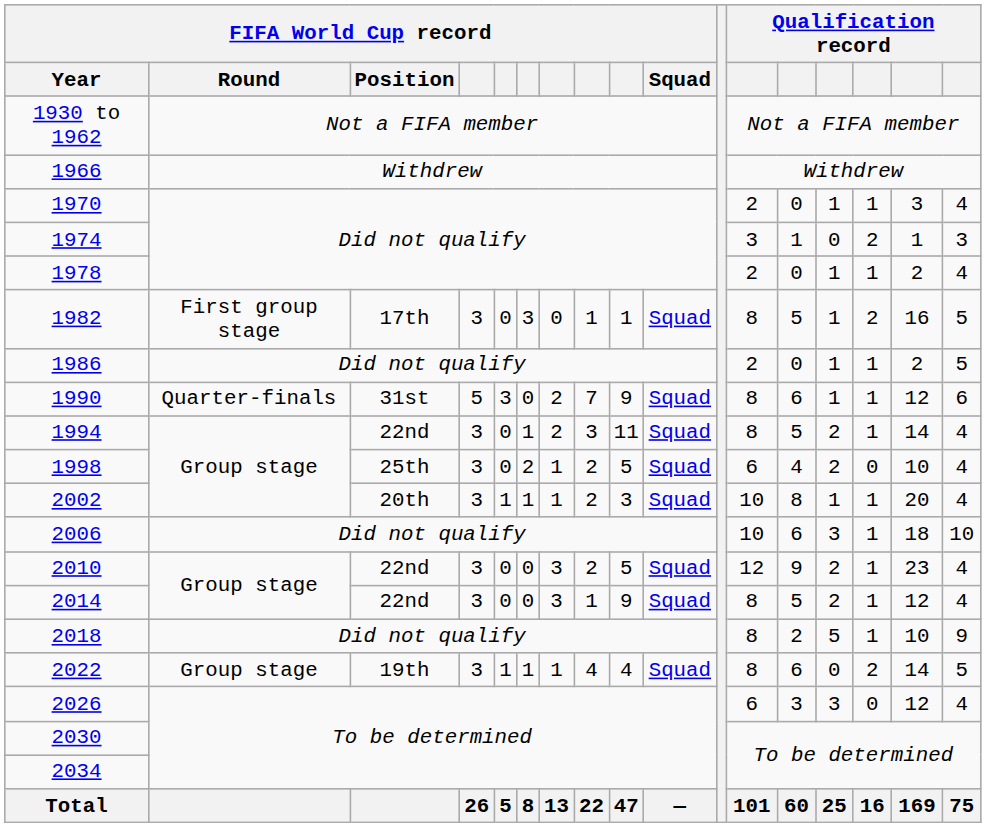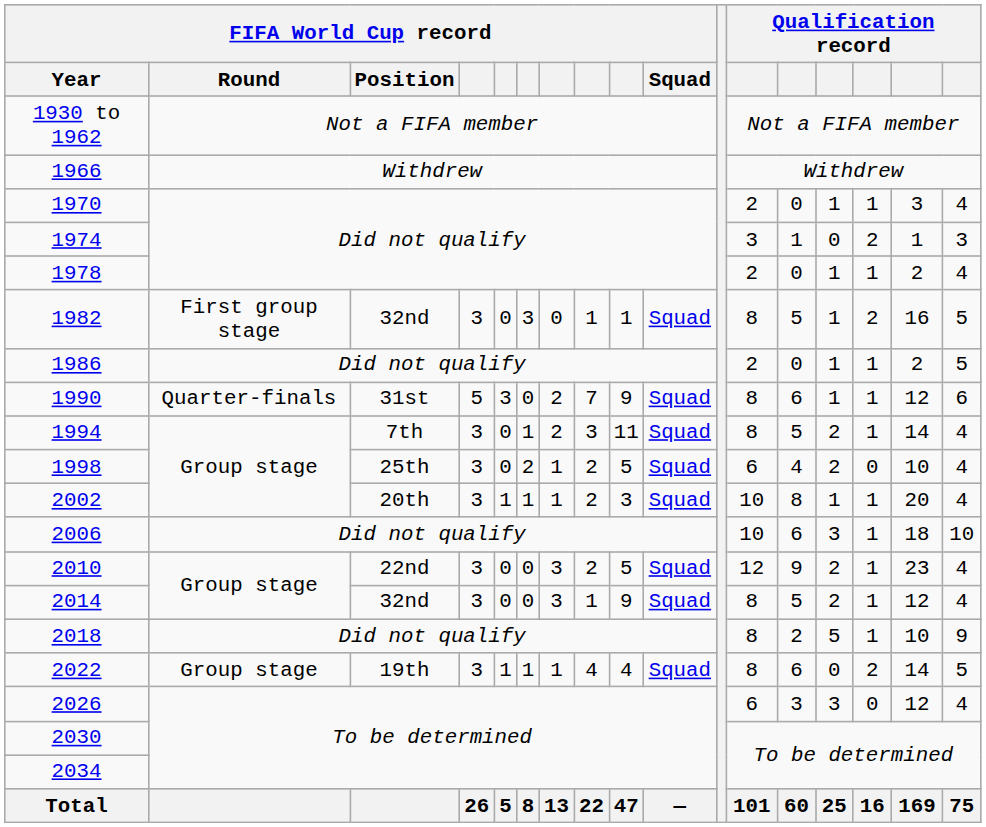 <table class="wikitable" style="text-align: center;">
 <tr>
 <th colspan="10"><a href='#'>FIFA World Cup</a> record</th>
 <th rowspan=27></th>
 <th colspan=6><a href='#'>Qualification</a> record</th>
 </tr>
 <tr>
 <th>Year</th>
 <th>Round</th>
 <th>Position</th>
 <th></th>
 <th></th>
 <th></th>
 <th></th>
 <th></th>
 <th></th>
 <th>Squad</th>
 <th></th>
 <th></th>
 <th></th>
 <th></th>
 <th></th>
 <th></th>
 </tr>
 <tr>
 <td><a href='#'>1930</a> to <a href='#'>1962</a></td>
 <td colspan="9"><em>Not a FIFA member</em></td>
 <td colspan=6><em>Not a FIFA member</em></td>
 </tr>
 <tr>
 <td> <a href='#'>1966</a></td>
 <td colspan="9"><em>Withdrew</em></td>
 <td colspan=6><em>Withdrew</em></td>
 </tr>
 <tr>
 <td> <a href='#'>1970</a></td>
 <td colspan="9" rowspan="3"><em>Did not qualify</em></td>
 <td>2</td>
 <td>0</td>
 <td>1</td>
 <td>1</td>
 <td>3</td>
 <td>4</td>
 </tr>
 <tr>
 <td> <a href='#'>1974</a></td>
 <td>3</td>
 <td>1</td>
 <td>0</td>
 <td>2</td>
 <td>1</td>
 <td>3</td>
 </tr>
 <tr>
 <td> <a href='#'>1978</a></td>
 <td>2</td>
 <td>0</td>
 <td>1</td>
 <td>1</td>
 <td>2</td>
 <td>4</td>
 </tr>
 <tr>
 <td> <a href='#'>1982</a></td>
 <td>First group stage</td>
-<td>17th</td>
+<td>32nd</td>
 <td>3</td>
 <td>0</td>
 <td>3</td>
 <td>0</td>
 <td>1</td>
 <td>1</td>
 <td><a href='#'>Squad</a></td>
 <td>8</td>
 <td>5</td>
 <td>1</td>
 <td>2</td>
 <td>16</td>
 <td>5</td>
 </tr>
 <tr>
 <td> <a href='#'>1986</a></td>
 <td colspan="9"><em>Did not qualify</em></td>
 <td>2</td>
 <td>0</td>
 <td>1</td>
 <td>1</td>
 <td>2</td>
 <td>5</td>
 </tr>
 <tr>
 <td> <a href='#'>1990</a></td>
 <td>Quarter-finals</td>
 <td>31st</td>
 <td>5</td>
 <td>3</td>
 <td>0</td>
 <td>2</td>
 <td>7</td>
 <td>9</td>
 <td><a href='#'>Squad</a></td>
 <td>8</td>
 <td>6</td>
 <td>1</td>
 <td>1</td>
 <td>12</td>
 <td>6</td>
 </tr>
 <tr>
 <td> <a href='#'>1994</a></td>
 <td rowspan=3>Group stage</td>
-<td>22nd</td>
+<td>7th</td>
 <td>3</td>
 <td>0</td>
 <td>1</td>
 <td>2</td>
 <td>3</td>
 <td>11</td>
 <td><a href='#'>Squad</a></td>
 <td>8</td>
 <td>5</td>
 <td>2</td>
 <td>1</td>
 <td>14</td>
 <td>4</td>
 </tr>
 <tr>
 <td> <a href='#'>1998</a></td>
 <td>25th</td>
 <td>3</td>
 <td>0</td>
 <td>2</td>
 <td>1</td>
 <td>2</td>
 <td>5</td>
 <td><a href='#'>Squad</a></td>
 <td>6</td>
 <td>4</td>
 <td>2</td>
 <td>0</td>
 <td>10</td>
 <td>4</td>
 </tr>
 <tr>
 <td>  <a href='#'>2002</a></td>
 <td>20th</td>
 <td>3</td>
 <td>1</td>
 <td>1</td>
 <td>1</td>
 <td>2</td>
 <td>3</td>
 <td><a href='#'>Squad</a></td>
 <td>10</td>
 <td>8</td>
 <td>1</td>
 <td>1</td>
 <td>20</td>
 <td>4</td>
 </tr>
 <tr>
 <td> <a href='#'>2006</a></td>
 <td colspan="9"><em>Did not qualify</em></td>
 <td>10</td>
 <td>6</td>
 <td>3</td>
 <td>1</td>
 <td>18</td>
 <td>10</td>
 </tr>
 <tr>
 <td> <a href='#'>2010</a></td>
 <td rowspan=2>Group stage</td>
 <td>22nd</td>
 <td>3</td>
 <td>0</td>
 <td>0</td>
 <td>3</td>
 <td>2</td>
 <td>5</td>
 <td><a href='#'>Squad</a></td>
 <td>12</td>
 <td>9</td>
 <td>2</td>
 <td>1</td>
 <td>23</td>
 <td>4</td>
 </tr>
 <tr>
 <td> <a href='#'>2014</a></td>
-<td>22nd</td>
+<td>32nd</td>
 <td>3</td>
 <td>0</td>
 <td>0</td>
 <td>3</td>
 <td>1</td>
 <td>9</td>
 <td><a href='#'>Squad</a></td>
 <td>8</td>
 <td>5</td>
 <td>2</td>
 <td>1</td>
 <td>12</td>
 <td>4</td>
 </tr>
 <tr>
 <td> <a href='#'>2018</a></td>
 <td colspan="9"><em>Did not qualify</em></td>
 <td>8</td>
 <td>2</td>
 <td>5</td>
 <td>1</td>
 <td>10</td>
 <td>9</td>
 </tr>
 <tr>
 <td> <a href='#'>2022</a></td>
 <td>Group stage</td>
 <td>19th</td>
 <td>3</td>
 <td>1</td>
 <td>1</td>
 <td>1</td>
 <td>4</td>
 <td>4</td>
 <td><a href='#'>Squad</a></td>
 <td>8</td>
 <td>6</td>
 <td>0</td>
 <td>2</td>
 <td>14</td>
 <td>5</td>
 </tr>
 <tr>
 <td>   <a href='#'>2026</a></td>
 <td colspan="9" rowspan="3"><em>To be determined</em></td>
 <td>6</td>
 <td>3</td>
 <td>3</td>
 <td>0</td>
 <td>12</td>
 <td>4</td>
 </tr>
 <tr>
 <td>   <a href='#'>2030</a></td>
 <td colspan="6" rowspan="2"><em>To be determined</em></td>
 </tr>
 <tr>
 <td> <a href='#'>2034</a></td>
 </tr>
 <tr>
 <th>Total</th>
 <th></th>
 <th></th>
 <th>26</th>
 <th>5</th>
 <th>8</th>
 <th>13</th>
 <th>22</th>
 <th>47</th>
 <th>—</th>
 <th>101</th>
 <th>60</th>
 <th>25</th>
 <th>16</th>
 <th>169</th>
 <th>75</th>
 </tr>
 </table>
